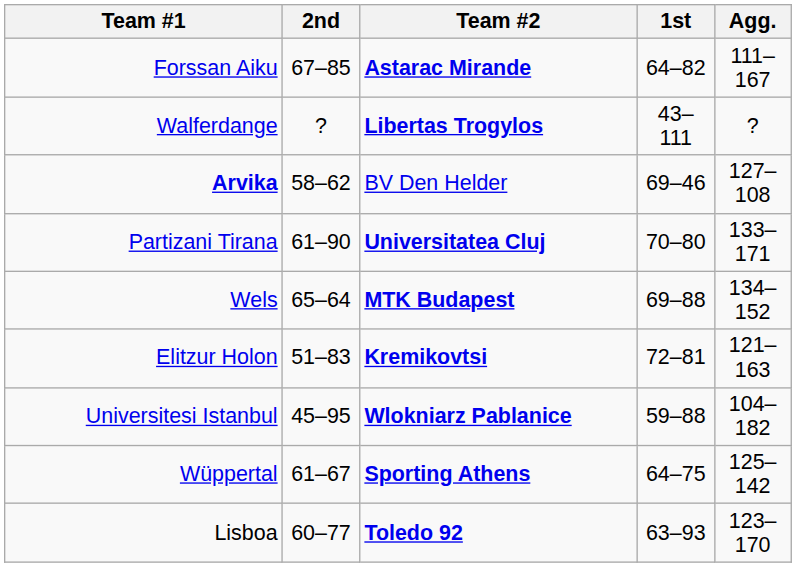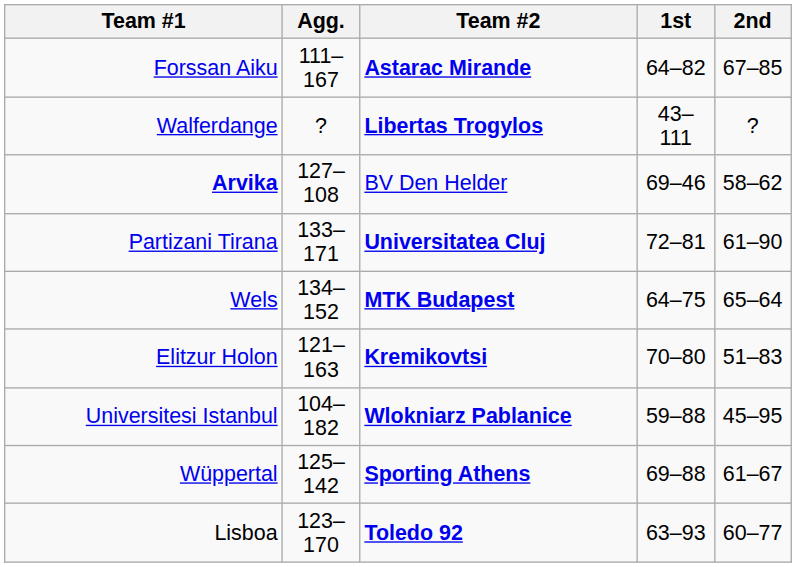 <table class=wikitable style="text-align:center">
 <tr>
 <th width=200>Team #1</th>
-<th width=50>2nd</th>
+<th width=50>Agg.</th>
 <th width=200>Team #2</th>
 <th width=50>1st</th>
-<th width=50>Agg.</th>
+<th width=50>2nd</th>
 </tr>
 <tr>
 <td align=right><a href='#'>Forssan Aiku</a> </td>
-<td align=center>67–85</td>
+<td>111–167</td>
 <td align=left> <strong><a href='#'>Astarac Mirande</a></strong></td>
 <td align=center>64–82</td>
-<td>111–167</td>
+<td align=center>67–85</td>
 </tr>
 <tr>
 <td align=right><a href='#'>Walferdange</a> </td>
-<td align=center>?</td>
+<td>?</td>
 <td align=left> <strong><a href='#'>Libertas Trogylos</a></strong></td>
 <td align=center>43–111</td>
-<td>?</td>
+<td align=center>?</td>
 </tr>
 <tr>
 <td align=right><strong><a href='#'>Arvika</a></strong> </td>
-<td align=center>58–62</td>
+<td>127–108</td>
 <td align=left> <a href='#'>BV Den Helder</a></td>
 <td align=center>69–46</td>
-<td>127–108</td>
+<td align=center>58–62</td>
 </tr>
 <tr>
 <td align=right><a href='#'>Partizani Tirana</a> </td>
+<td>133–171</td>
+<td align=left> <strong><a href='#'>Universitatea Cluj</a></strong></td>
+<td align=center>72–81</td>
 <td align=center>61–90</td>
-<td align=left> <strong><a href='#'>Universitatea Cluj</a></strong></td>
-<td align=center>70–80</td>
-<td>133–171</td>
 </tr>
 <tr>
 <td align=right><a href='#'>Wels</a> </td>
+<td>134–152</td>
+<td align=left> <strong><a href='#'>MTK Budapest</a></strong></td>
+<td align=center>64–75</td>
 <td align=center>65–64</td>
-<td align=left> <strong><a href='#'>MTK Budapest</a></strong></td>
-<td align=center>69–88</td>
-<td>134–152</td>
 </tr>
 <tr>
 <td align=right><a href='#'>Elitzur Holon</a> </td>
+<td>121–163</td>
+<td align=left> <strong><a href='#'>Kremikovtsi</a></strong></td>
+<td align=center>70–80</td>
 <td align=center>51–83</td>
-<td align=left> <strong><a href='#'>Kremikovtsi</a></strong></td>
-<td align=center>72–81</td>
-<td>121–163</td>
 </tr>
 <tr>
 <td align=right><a href='#'>Universitesi Istanbul</a> </td>
-<td align=center>45–95</td>
+<td>104–182</td>
 <td align=left> <strong><a href='#'>Wlokniarz Pablanice</a></strong></td>
 <td align=center>59–88</td>
-<td>104–182</td>
+<td align=center>45–95</td>
 </tr>
 <tr>
 <td align=right><a href='#'>Wüppertal</a> </td>
+<td>125–142</td>
+<td align=left> <strong><a href='#'>Sporting Athens</a></strong></td>
+<td align=center>69–88</td>
 <td align=center>61–67</td>
-<td align=left> <strong><a href='#'>Sporting Athens</a></strong></td>
-<td align=center>64–75</td>
-<td>125–142</td>
 </tr>
 <tr>
 <td align=right>Lisboa </td>
-<td align=center>60–77</td>
+<td>123–170</td>
 <td align=left> <strong><a href='#'>Toledo 92</a></strong></td>
 <td align=center>63–93</td>
-<td>123–170</td>
+<td align=center>60–77</td>
 </tr>
 </table>
